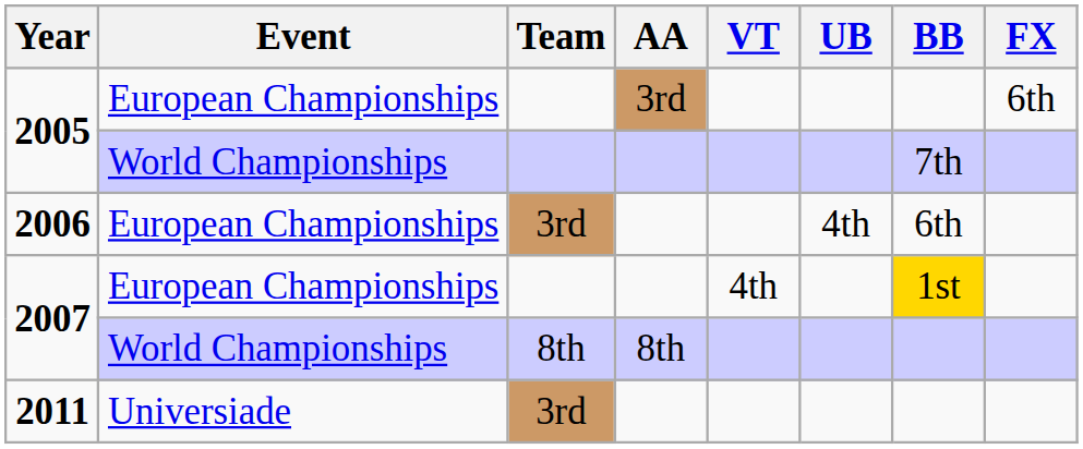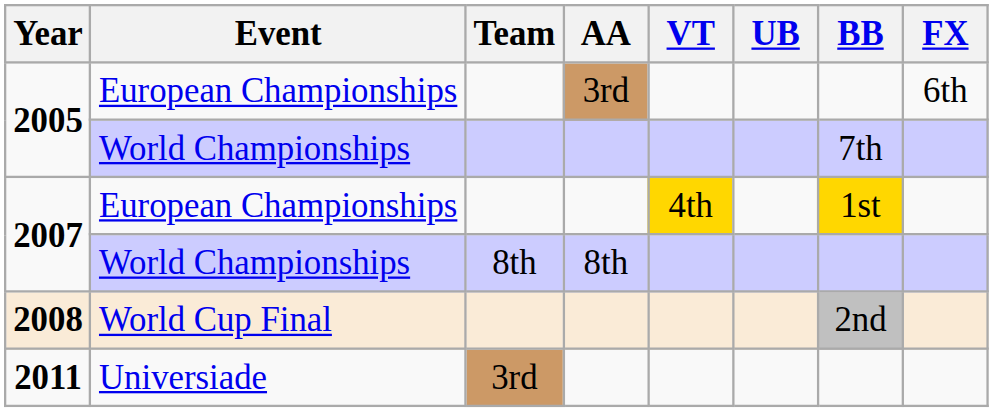 <table class="wikitable" style="text-align:center; font-size: 95%;">
 <tr>
 <th>Year</th>
 <th>Event</th>
 <th style="width:30px;">Team</th>
 <th style="width:30px;">AA</th>
 <th style="width:30px;"><a href='#'>VT</a></th>
 <th style="width:30px;"><a href='#'>UB</a></th>
 <th style="width:30px;"><a href='#'>BB</a></th>
 <th style="width:30px;"><a href='#'>FX</a></th>
 </tr>
 <tr>
 <td rowspan="2"><strong>2005</strong></td>
 <td align=left><a href='#'>European Championships</a></td>
 <td></td>
 <td style="background:#c96;">3rd</td>
 <td></td>
 <td></td>
 <td></td>
 <td>6th</td>
 </tr>
 <tr bgcolor=#CCCCFF>
 <td align=left><a href='#'>World Championships</a></td>
 <td></td>
 <td></td>
 <td></td>
 <td></td>
 <td>7th</td>
 <td></td>
 </tr>
 <tr>
-<td rowspan="1"><strong>2006</strong></td>
-<td align=left><a href='#'>European Championships</a></td>
-<td style="background:#c96;">3rd</td>
-<td></td>
-<td></td>
-<td>4th</td>
-<td>6th</td>
-<td></td>
-</tr>
-<tr>
 <td rowspan="2"><strong>2007</strong></td>
 <td align=left><a href='#'>European Championships</a></td>
 <td></td>
 <td></td>
-<td>4th</td>
+<td style="background: gold;">4th</td>
 <td></td>
 <td style="background: gold">1st</td>
 <td></td>
 </tr>
 <tr bgcolor=#CCCCFF>
 <td align=left><a href='#'>World Championships</a></td>
 <td>8th</td>
 <td>8th</td>
 <td></td>
 <td></td>
 <td></td>
 <td></td>
 </tr>
+<tr bgcolor=#FAEBD7>
+<td rowspan="1"><strong>2008</strong></td>
+<td align=left><a href='#'>World Cup Final</a></td>
+<td></td>
+<td></td>
+<td></td>
+<td></td>
+<td style="background:silver;">2nd</td>
+<td></td>
+</tr>
 <tr>
 <td rowspan="1"><strong>2011</strong></td>
 <td align=left><a href='#'>Universiade</a></td>
 <td style="background:#c96;">3rd</td>
 <td></td>
 <td></td>
 <td></td>
 <td></td>
 <td></td>
 </tr>
 </table>
